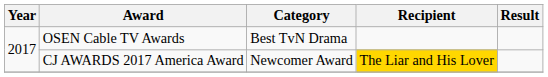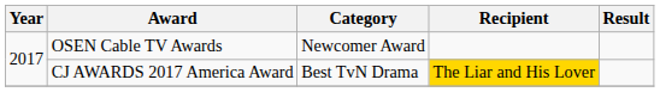 <table class="wikitable">
 <tr>
 <th>Year</th>
 <th>Award</th>
 <th>Category</th>
 <th>Recipient</th>
 <th>Result</th>
 </tr>
 <tr>
 <td rowspan="2">2017</td>
 <td>OSEN Cable TV Awards</td>
-<td>Best TvN Drama</td>
+<td>Newcomer Award</td>
 <td></td>
 <td></td>
 </tr>
 <tr>
 <td>CJ AWARDS 2017 America Award</td>
-<td>Newcomer Award</td>
+<td>Best TvN Drama</td>
 <td style="background: gold;">The Liar and His Lover</td>
 <td></td>
 </tr>
 <tr>
 </tr>
 </table>
